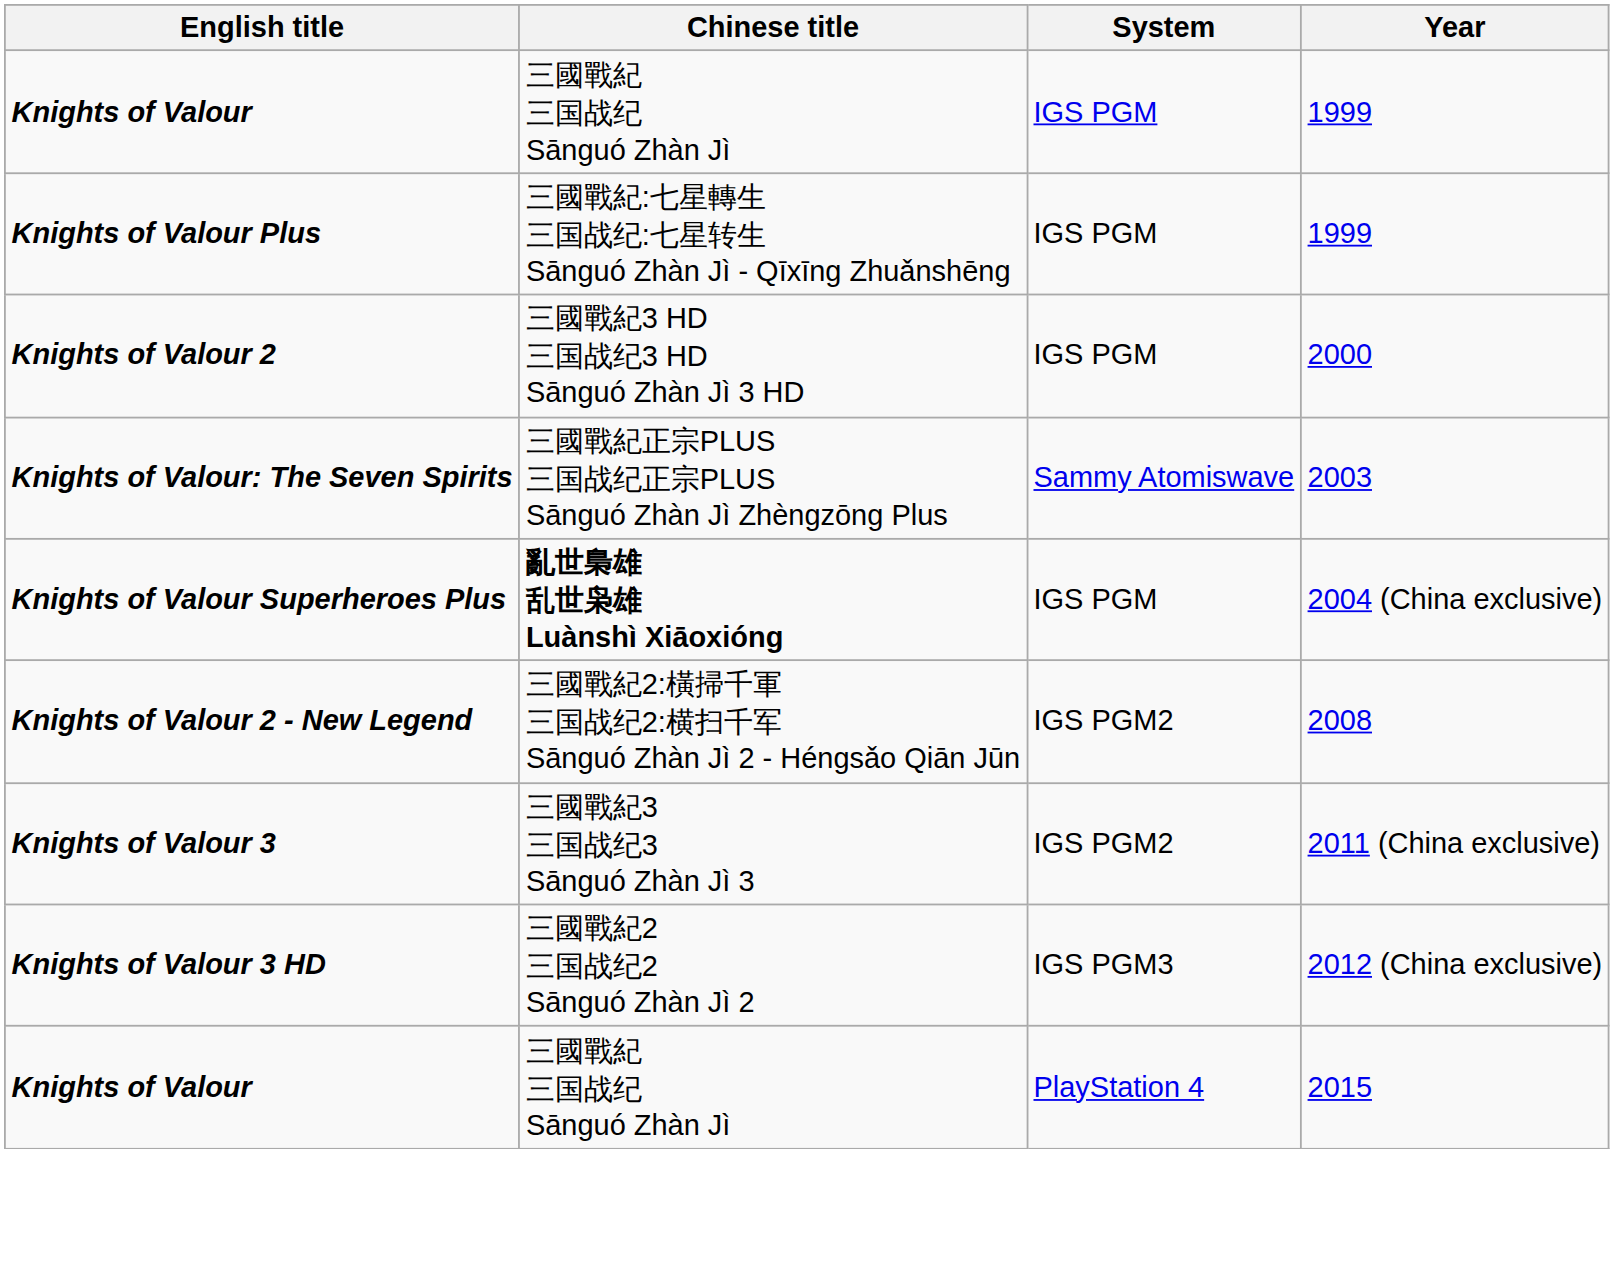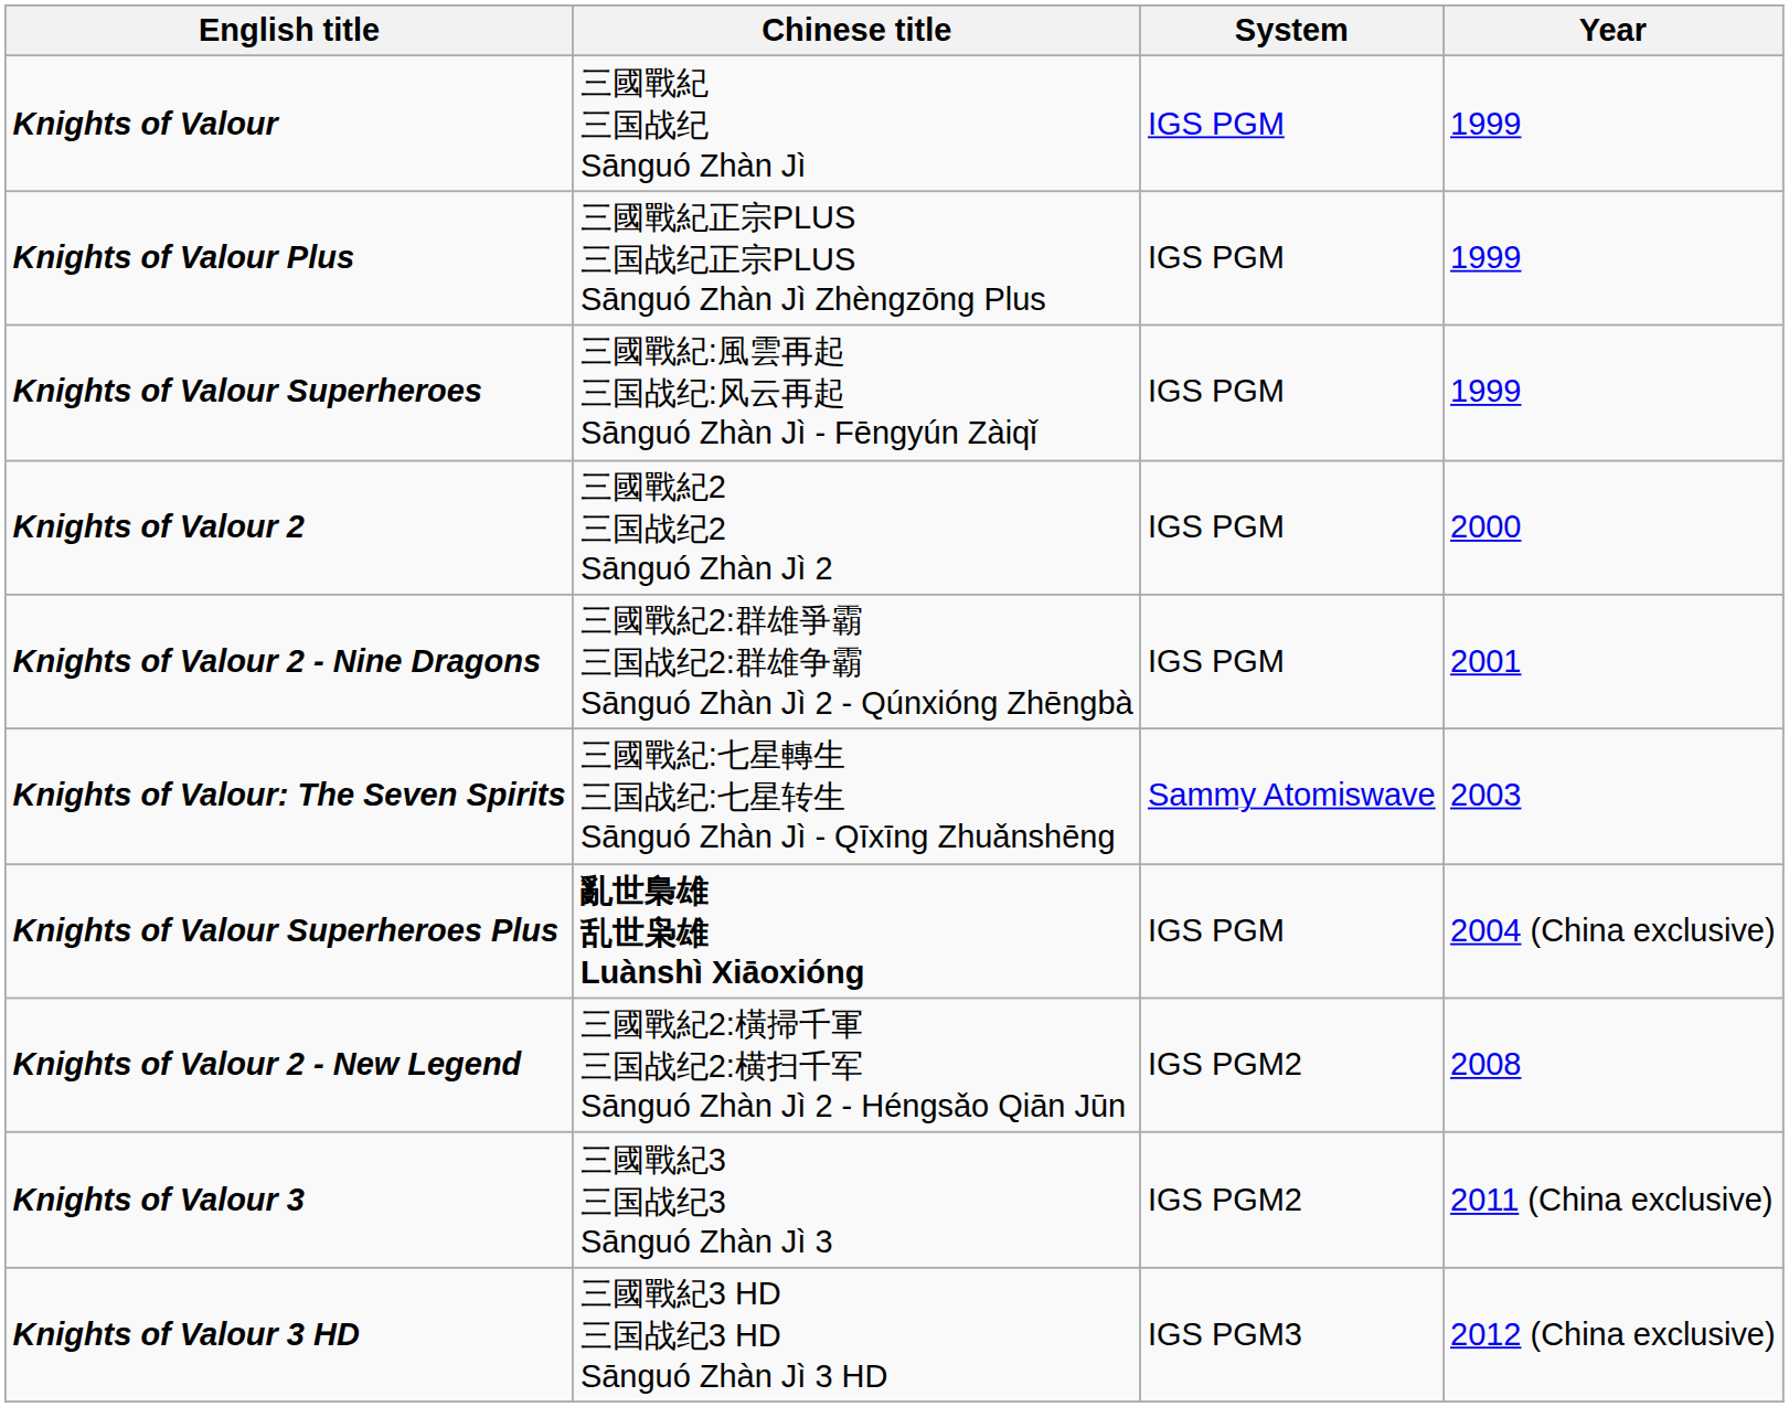 <table class="wikitable">
 <tr>
 <th>English title</th>
 <th>Chinese title</th>
 <th>System</th>
 <th>Year</th>
 </tr>
 <tr style="vertical-align: middle;">
 <td style="white-space: nowrap;"><strong><em>Knights of Valour</em></strong></td>
 <td style="white-space: nowrap;">三國戰紀 <br> 三国战纪 <br> Sānguó Zhàn Jì</td>
 <td><a href='#'>IGS PGM</a></td>
 <td style="white-space: nowrap;"><a href='#'>1999</a></td>
 </tr>
 <tr style="vertical-align: middle;">
 <td style="white-space: nowrap;"><strong><em>Knights of Valour Plus</em></strong></td>
-<td style="white-space: nowrap;">三國戰紀:七星轉生 <br> 三国战纪:七星转生 <br> Sānguó Zhàn Jì - Qīxīng Zhuǎnshēng</td>
+<td style="white-space: nowrap;">三國戰紀正宗PLUS <br> 三国战纪正宗PLUS <br> Sānguó Zhàn Jì Zhèngzōng Plus</td>
+<td>IGS PGM</td>
+<td style="white-space: nowrap;"><a href='#'>1999</a></td>
+</tr>
+<tr style="vertical-align: middle;">
+<td style="white-space: nowrap;"><strong><em>Knights of Valour Superheroes</em></strong></td>
+<td style="white-space: nowrap;">三國戰紀:風雲再起 <br> 三国战纪:风云再起 <br> Sānguó Zhàn Jì - Fēngyún Zàiqǐ</td>
 <td>IGS PGM</td>
 <td style="white-space: nowrap;"><a href='#'>1999</a></td>
 </tr>
 <tr style="vertical-align: middle;">
 <td style="white-space: nowrap;"><strong><em>Knights of Valour 2</em></strong></td>
-<td style="white-space: nowrap;">三國戰紀3 HD <br> 三国战纪3 HD <br> Sānguó Zhàn Jì 3 HD</td>
+<td style="white-space: nowrap;">三國戰紀2 <br> 三国战纪2 <br> Sānguó Zhàn Jì 2</td>
 <td>IGS PGM</td>
 <td style="white-space: nowrap;"><a href='#'>2000</a></td>
 </tr>
 <tr style="vertical-align: middle;">
+<td style="white-space: nowrap;"><strong><em>Knights of Valour 2 - Nine Dragons</em></strong></td>
+<td style="white-space: nowrap;">三國戰紀2:群雄爭霸 <br> 三国战纪2:群雄争霸 <br> Sānguó Zhàn Jì 2 - Qúnxióng Zhēngbà</td>
+<td>IGS PGM</td>
+<td style="white-space: nowrap;"><a href='#'>2001</a></td>
+</tr>
+<tr style="vertical-align: middle;">
 <td style="white-space: nowrap;"><strong><em>Knights of Valour: The Seven Spirits</em></strong></td>
-<td style="white-space: nowrap;">三國戰紀正宗PLUS <br> 三国战纪正宗PLUS <br> Sānguó Zhàn Jì Zhèngzōng Plus</td>
+<td style="white-space: nowrap;">三國戰紀:七星轉生 <br> 三国战纪:七星转生 <br> Sānguó Zhàn Jì - Qīxīng Zhuǎnshēng</td>
 <td><a href='#'>Sammy Atomiswave</a></td>
 <td style="white-space: nowrap;"><a href='#'>2003</a></td>
 </tr>
 <tr style="vertical-align: middle;">
 <td style="white-space: nowrap;"><strong><em>Knights of Valour Superheroes Plus</em></strong></td>
 <td style="white-space: nowrap;"><strong>亂世梟雄 <br> 乱世枭雄 <br> Luànshì Xiāoxióng</strong></td>
 <td>IGS PGM</td>
 <td style="white-space: nowrap;"><a href='#'>2004</a> (China exclusive)</td>
 </tr>
 <tr style="vertical-align: middle;">
 <td style="white-space: nowrap;"><strong><em>Knights of Valour 2 - New Legend</em></strong></td>
 <td style="white-space: nowrap;">三國戰紀2:橫掃千軍 <br> 三国战纪2:横扫千军 <br> Sānguó Zhàn Jì 2 - Héngsǎo Qiān Jūn</td>
 <td>IGS PGM2</td>
 <td style="white-space: nowrap;"><a href='#'>2008</a></td>
 </tr>
 <tr style="vertical-align: middle;">
 <td style="white-space: nowrap;"><strong><em>Knights of Valour 3</em></strong></td>
 <td style="white-space: nowrap;">三國戰紀3 <br> 三国战纪3 <br> Sānguó Zhàn Jì 3</td>
 <td>IGS PGM2</td>
 <td style="white-space: nowrap;"><a href='#'>2011</a> (China exclusive)</td>
 </tr>
 <tr style="vertical-align: middle;">
 <td style="white-space: nowrap;"><strong><em>Knights of Valour 3 HD</em></strong></td>
-<td style="white-space: nowrap;">三國戰紀2 <br> 三国战纪2 <br> Sānguó Zhàn Jì 2</td>
+<td style="white-space: nowrap;">三國戰紀3 HD <br> 三国战纪3 HD <br> Sānguó Zhàn Jì 3 HD</td>
 <td>IGS PGM3</td>
 <td style="white-space: nowrap;"><a href='#'>2012</a> (China exclusive)</td>
 </tr>
-<tr style="vertical-align: middle;">
-<td style="white-space: nowrap;"><strong><em>Knights of Valour</em></strong></td>
-<td style="white-space: nowrap;">三國戰紀 <br> 三国战纪 <br> Sānguó Zhàn Jì</td>
-<td><a href='#'>PlayStation 4</a></td>
-<td style="white-space: nowrap;"><a href='#'>2015</a></td>
-</tr>
 </table>
